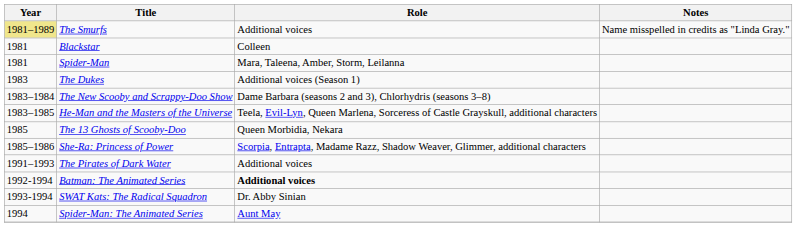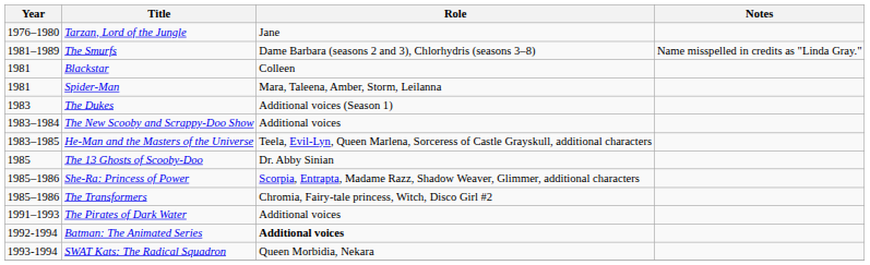 <table class="wikitable">
 <tr>
 <th>Year</th>
 <th>Title</th>
 <th>Role</th>
 <th>Notes</th>
 </tr>
 <tr>
-<td style="background: khaki;">1981–1989</td>
+<td>1976–1980</td>
+<td><em><a href='#'>Tarzan, Lord of the Jungle</a></em></td>
+<td>Jane</td>
+<td></td>
+</tr>
+<tr>
+<td>1981–1989</td>
 <td><a href='#'><em>The Smurfs</em></a></td>
-<td>Additional voices</td>
+<td>Dame Barbara (seasons 2 and 3), Chlorhydris (seasons 3–8)</td>
 <td>Name misspelled in credits as "Linda Gray."</td>
 </tr>
 <tr>
 <td>1981</td>
 <td><em><a href='#'>Blackstar</a></em></td>
 <td>Colleen</td>
 <td></td>
 </tr>
 <tr>
 <td>1981</td>
 <td><em><a href='#'>Spider-Man</a></em></td>
 <td>Mara, Taleena, Amber, Storm, Leilanna</td>
 <td></td>
 </tr>
 <tr>
 <td>1983</td>
 <td><em><a href='#'>The Dukes</a></em></td>
 <td>Additional voices (Season 1)</td>
 <td></td>
 </tr>
 <tr>
 <td>1983–1984</td>
 <td><em><a href='#'>The New Scooby and Scrappy-Doo Show</a></em></td>
-<td>Dame Barbara (seasons 2 and 3), Chlorhydris (seasons 3–8)</td>
+<td>Additional voices</td>
 <td></td>
 </tr>
 <tr>
 <td>1983–1985</td>
 <td><em><a href='#'>He-Man and the Masters of the Universe</a></em></td>
 <td>Teela, <a href='#'>Evil-Lyn</a>, Queen Marlena, Sorceress of Castle Grayskull, additional characters</td>
 <td></td>
 </tr>
 <tr>
 <td>1985</td>
 <td><em><a href='#'>The 13 Ghosts of Scooby-Doo</a></em></td>
-<td>Queen Morbidia, Nekara</td>
+<td>Dr. Abby Sinian</td>
 </tr>
 <tr>
 <td>1985–1986</td>
 <td><em><a href='#'>She-Ra: Princess of Power</a></em></td>
 <td><a href='#'>Scorpia</a>, <a href='#'>Entrapta</a>, Madame Razz, Shadow Weaver, Glimmer, additional characters</td>
+<td></td>
+</tr>
+<tr>
+<td>1985–1986</td>
+<td><em><a href='#'>The Transformers</a></em></td>
+<td>Chromia, Fairy-tale princess, Witch, Disco Girl #2</td>
 <td></td>
 </tr>
 <tr>
 <td>1991–1993</td>
 <td><em><a href='#'>The Pirates of Dark Water</a></em></td>
 <td>Additional voices</td>
 <td></td>
 </tr>
 <tr>
 <td>1992-1994</td>
 <td><em><a href='#'>Batman: The Animated Series</a></em></td>
 <td><strong>Additional voices</strong></td>
 <td></td>
 </tr>
 <tr>
 <td>1993-1994</td>
 <td><em><a href='#'>SWAT Kats: The Radical Squadron</a></em></td>
-<td>Dr. Abby Sinian</td>
-<td></td>
-</tr>
-<tr>
-<td>1994</td>
-<td><em><a href='#'>Spider-Man: The Animated Series</a></em></td>
-<td><a href='#'>Aunt May</a></td>
+<td>Queen Morbidia, Nekara</td>
 <td></td>
 </tr>
 <tr>
 </tr>
 </table>
